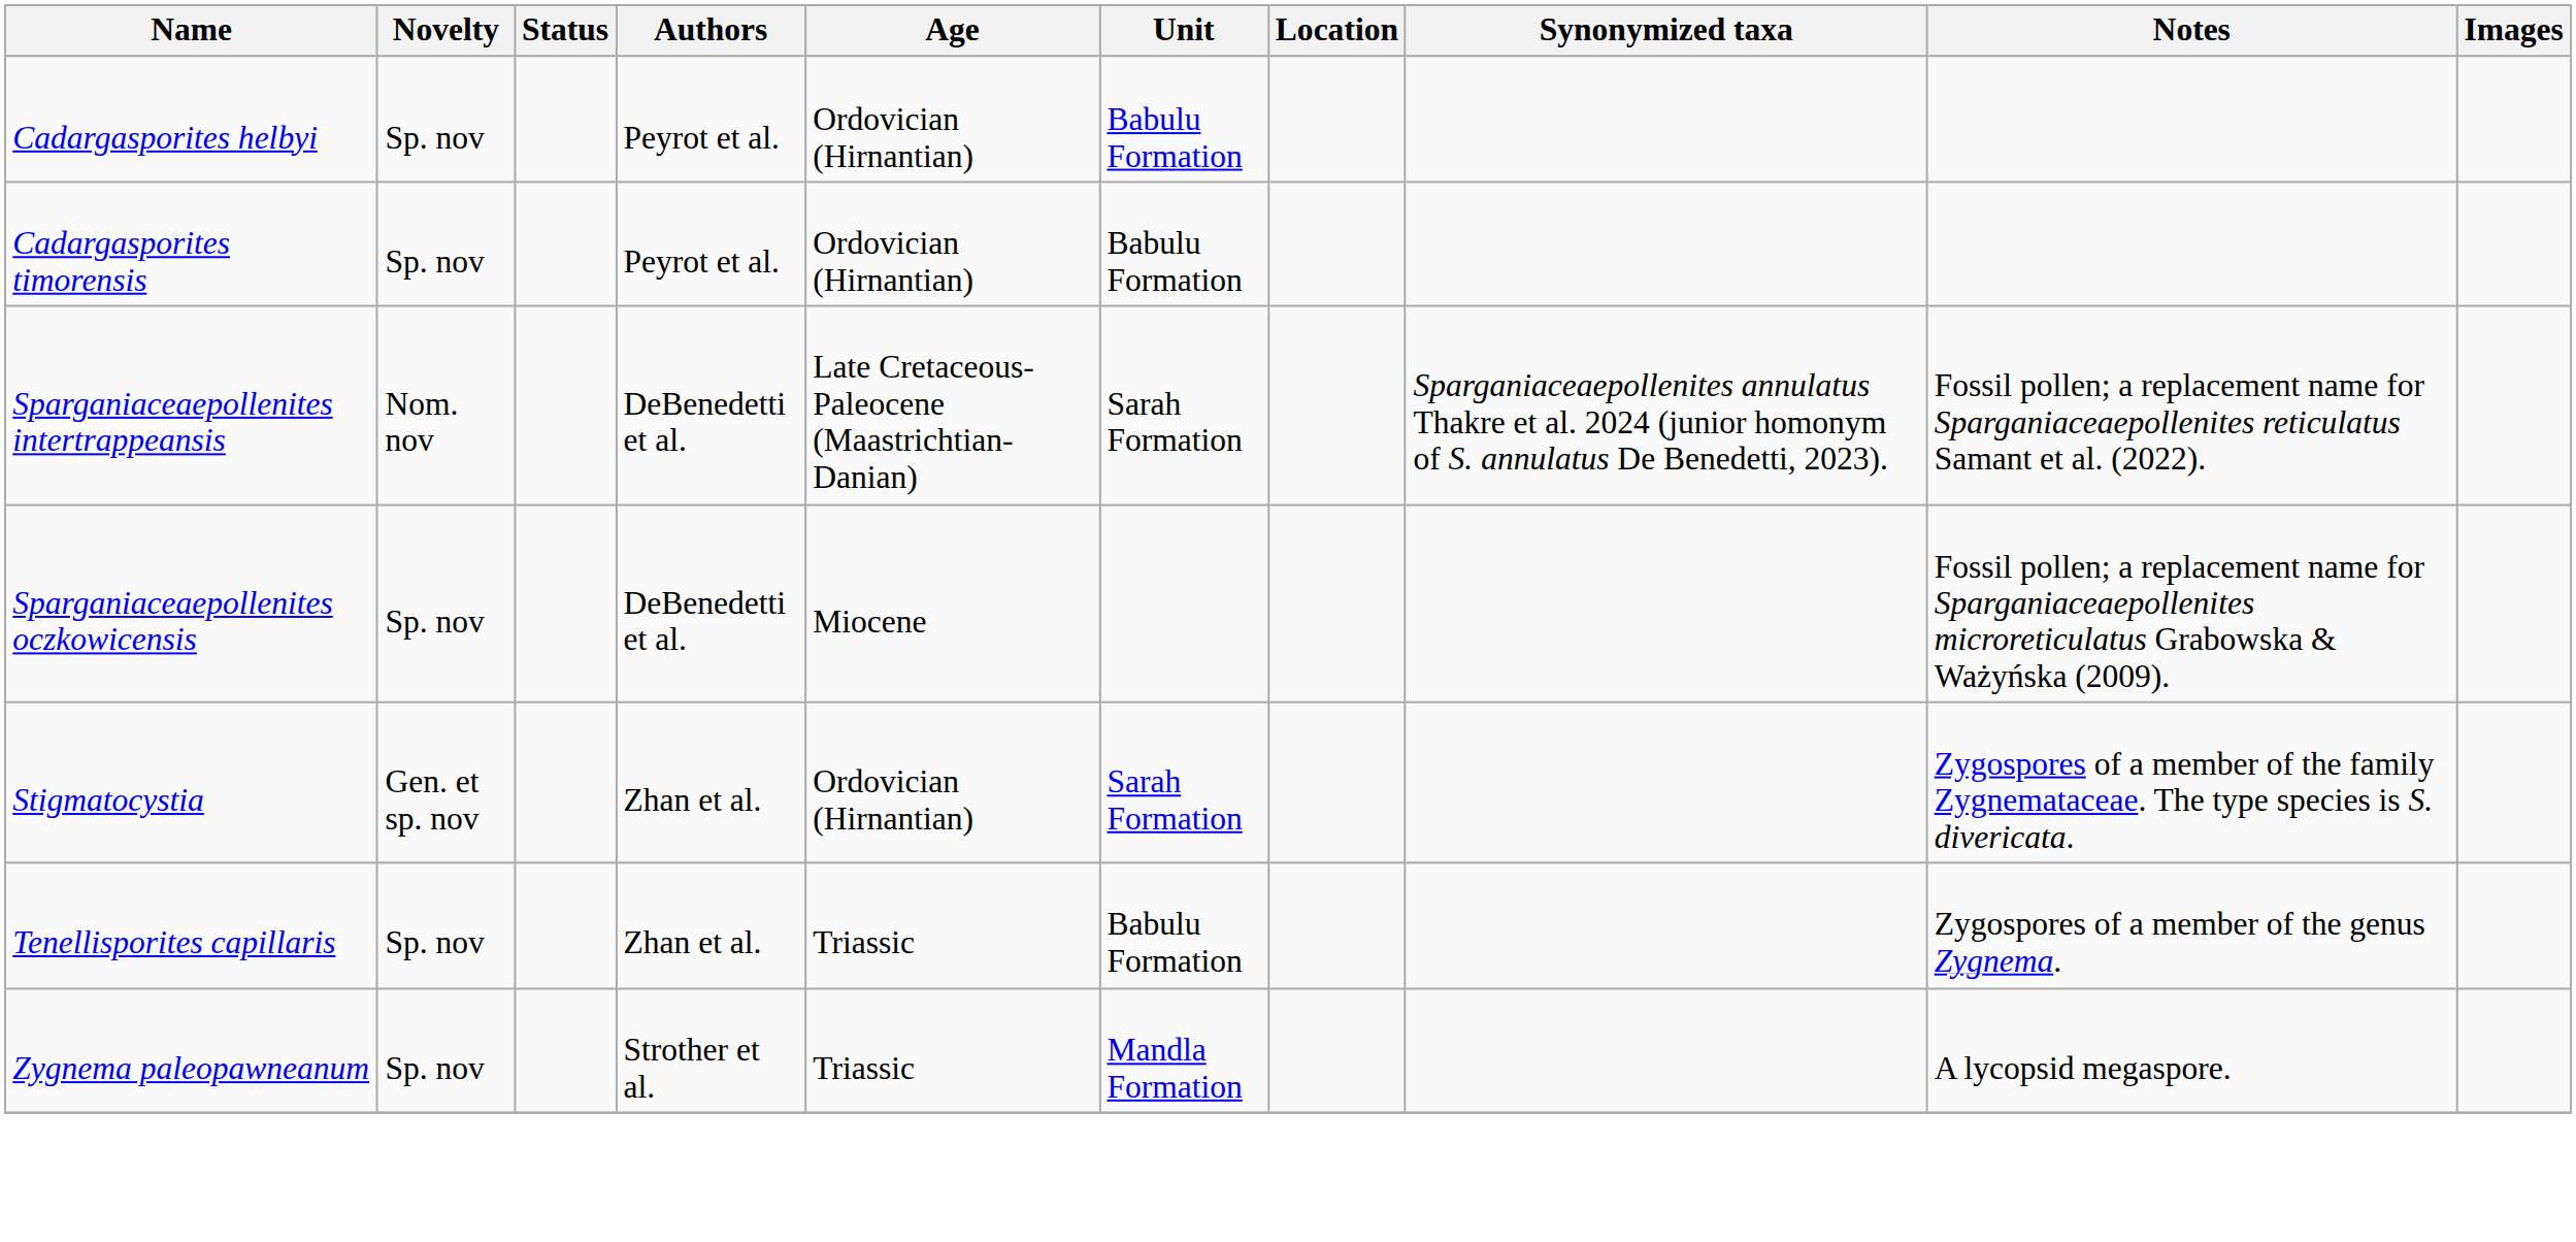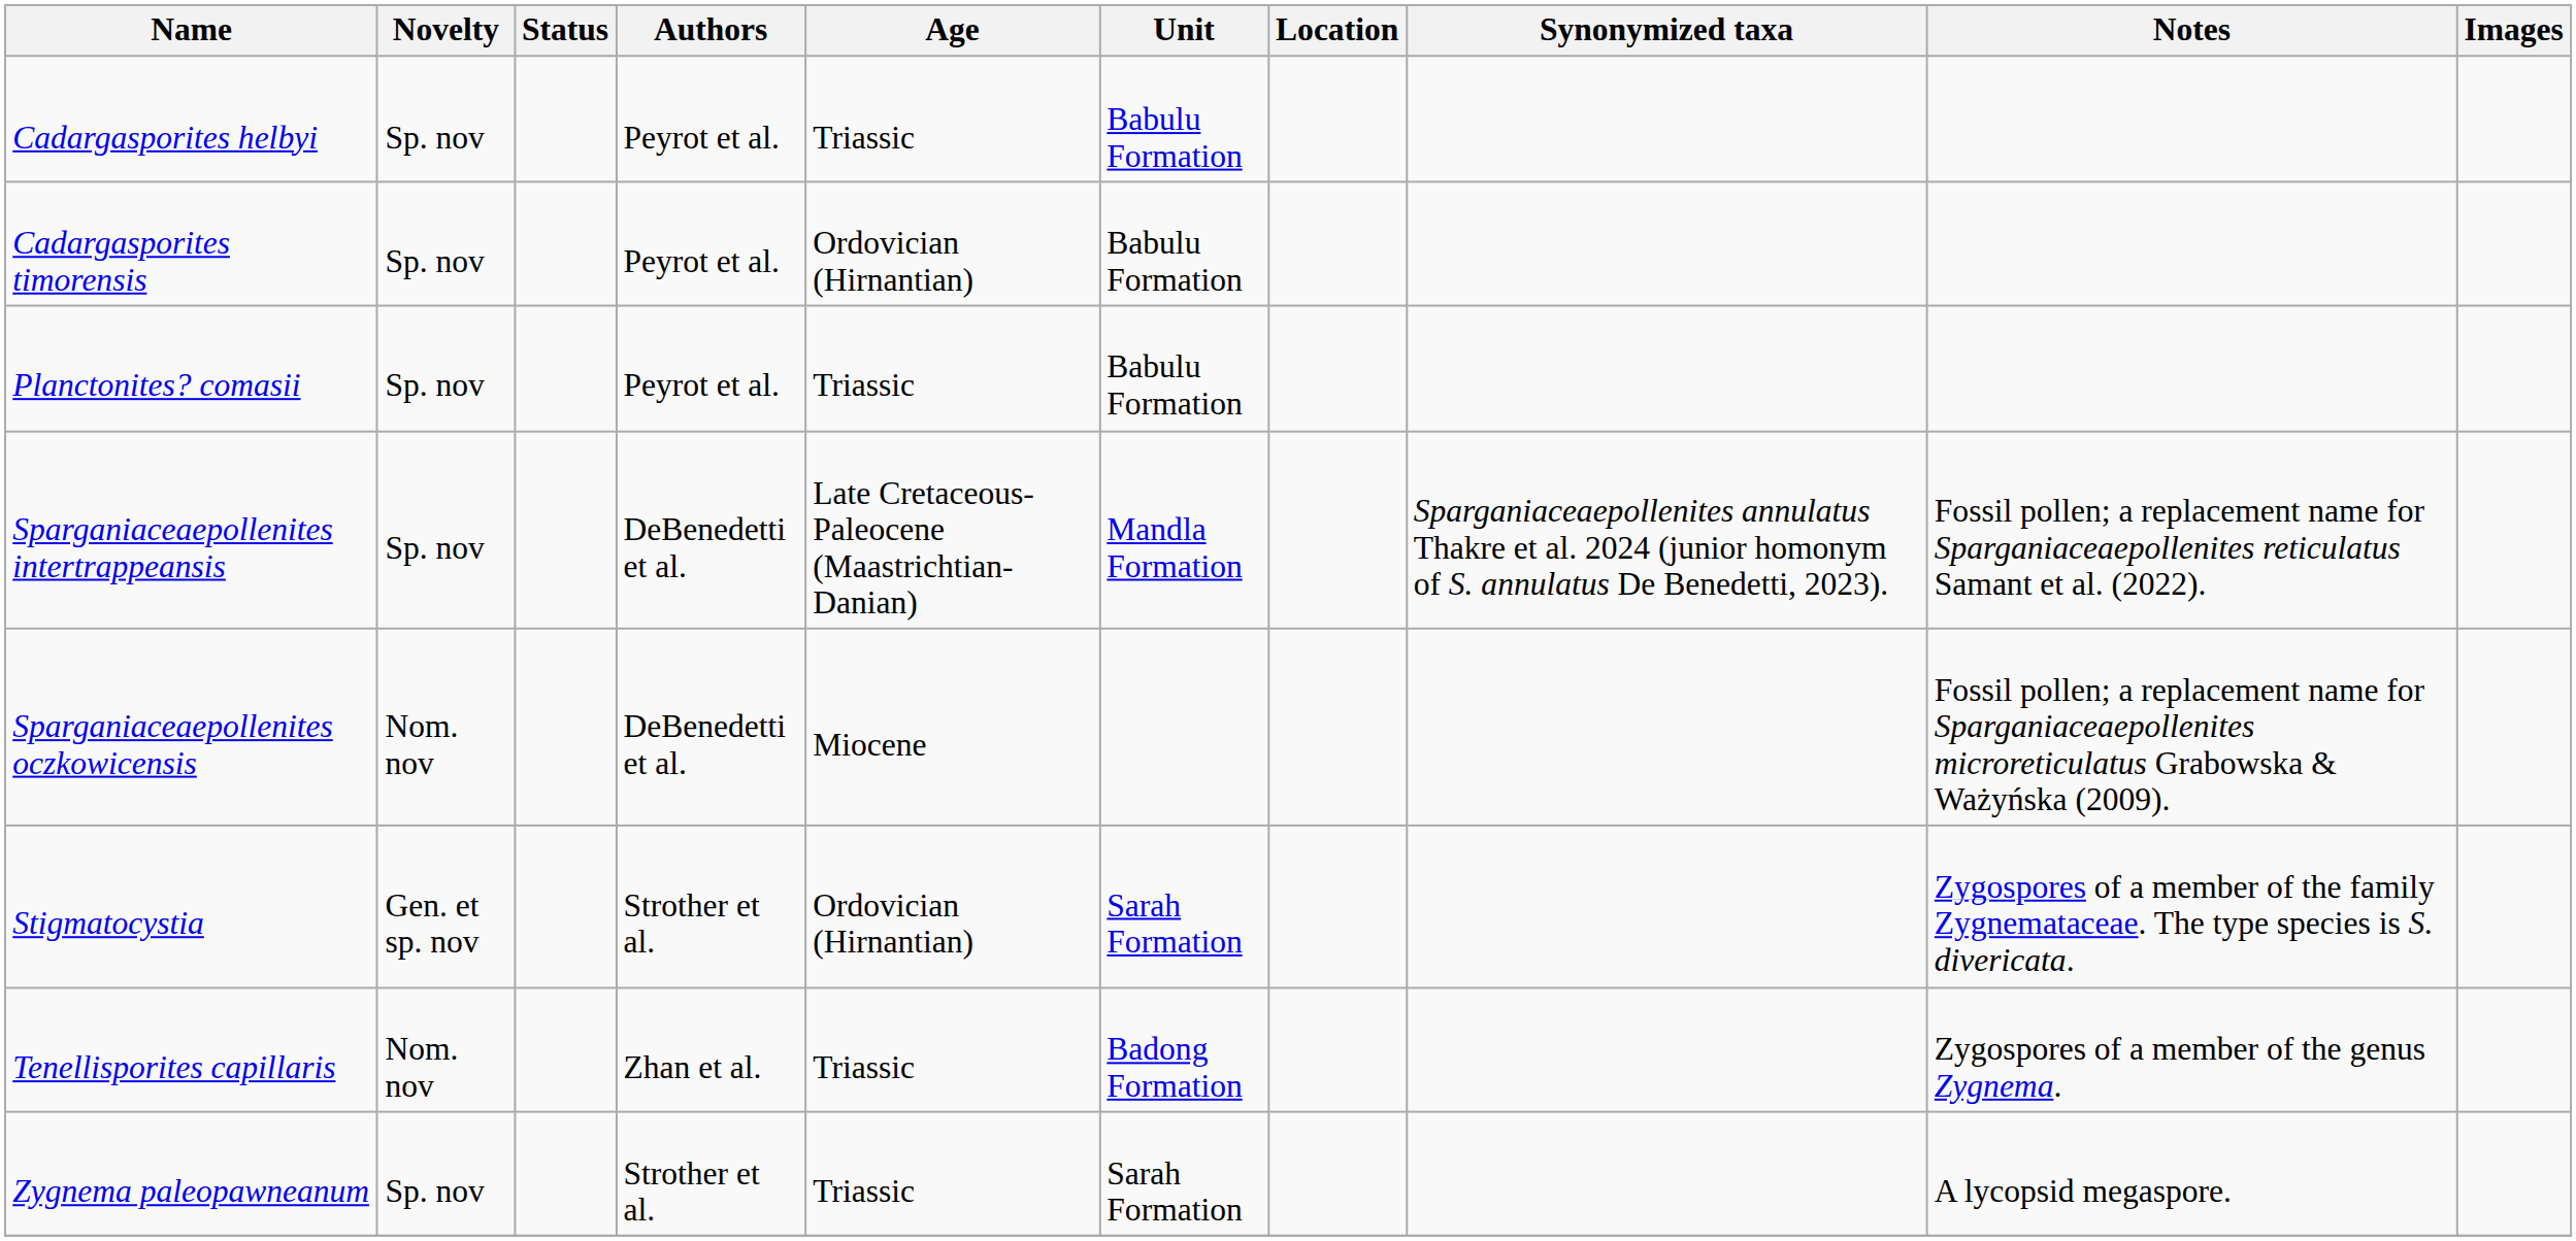 <table class="wikitable sortable" align="center" width="100%">
 <tr>
 <th>Name</th>
 <th>Novelty</th>
 <th>Status</th>
 <th>Authors</th>
 <th>Age</th>
 <th>Unit</th>
 <th>Location</th>
 <th>Synonymized taxa</th>
 <th>Notes</th>
 <th>Images</th>
 </tr>
 <tr>
 <td><br><em><a href='#'>Cadargasporites helbyi</a></em></td>
 <td><br>Sp. nov</td>
 <td></td>
 <td><br>Peyrot et al.</td>
-<td><br>Ordovician (Hirnantian)</td>
+<td><br>Triassic</td>
 <td><br><a href='#'>Babulu Formation</a></td>
 <td><br></td>
 <td></td>
 <td></td>
 <td></td>
 </tr>
 <tr>
 <td><br><em><a href='#'>Cadargasporites timorensis</a></em></td>
 <td><br>Sp. nov</td>
 <td></td>
 <td><br>Peyrot et al.</td>
 <td><br>Ordovician (Hirnantian)</td>
 <td><br>Babulu Formation</td>
 <td><br></td>
 <td></td>
 <td></td>
 <td></td>
 </tr>
 <tr>
+<td><br><em><a href='#'>Planctonites? comasii</a></em></td>
+<td><br>Sp. nov</td>
+<td></td>
+<td><br>Peyrot et al.</td>
+<td><br>Triassic</td>
+<td><br>Babulu Formation</td>
+<td><br></td>
+<td></td>
+<td></td>
+<td></td>
+</tr>
+<tr>
 <td><br><em><a href='#'>Sparganiaceaepollenites intertrappeansis</a></em></td>
-<td><br>Nom. nov</td>
+<td><br>Sp. nov</td>
 <td></td>
 <td><br>DeBenedetti et al.</td>
 <td><br>Late Cretaceous-Paleocene (Maastrichtian-Danian)</td>
-<td><br>Sarah Formation</td>
+<td><br><a href='#'>Mandla Formation</a></td>
 <td><br></td>
 <td><br><em>Sparganiaceaepollenites annulatus</em> Thakre et al. 2024 (junior homonym of <em>S. annulatus</em> De Benedetti, 2023).</td>
 <td><br>Fossil pollen; a replacement name for <em>Sparganiaceaepollenites reticulatus</em> Samant et al. (2022).</td>
 <td></td>
 </tr>
 <tr>
 <td><br><em><a href='#'>Sparganiaceaepollenites oczkowicensis</a></em></td>
-<td><br>Sp. nov</td>
+<td><br>Nom. nov</td>
 <td></td>
 <td><br>DeBenedetti et al.</td>
 <td><br>Miocene</td>
 <td></td>
 <td><br></td>
 <td></td>
 <td><br>Fossil pollen; a replacement name for <em>Sparganiaceaepollenites microreticulatus</em> Grabowska & Ważyńska (2009).</td>
 <td></td>
 </tr>
 <tr>
 <td><br><em><a href='#'>Stigmatocystia</a></em></td>
 <td><br>Gen. et sp. nov</td>
 <td></td>
-<td><br>Zhan et al.</td>
+<td><br>Strother et al.</td>
 <td><br>Ordovician (Hirnantian)</td>
 <td><br><a href='#'>Sarah Formation</a></td>
 <td><br></td>
 <td></td>
 <td><br><a href='#'>Zygospores</a> of a member of the family <a href='#'>Zygnemataceae</a>. The type species is <em>S. divericata</em>.</td>
 <td></td>
 </tr>
 <tr>
 <td><br><em><a href='#'>Tenellisporites capillaris</a></em></td>
-<td><br>Sp. nov</td>
+<td><br>Nom. nov</td>
 <td></td>
 <td><br>Zhan et al.</td>
 <td><br>Triassic</td>
-<td><br>Babulu Formation</td>
+<td><br><a href='#'>Badong Formation</a></td>
 <td><br></td>
 <td></td>
 <td><br>Zygospores of a member of the genus <em><a href='#'>Zygnema</a></em>.</td>
 <td></td>
 </tr>
 <tr>
 <td><br><em><a href='#'>Zygnema paleopawneanum</a></em></td>
 <td><br>Sp. nov</td>
 <td></td>
 <td><br>Strother et al.</td>
 <td><br>Triassic</td>
-<td><br><a href='#'>Mandla Formation</a></td>
+<td><br>Sarah Formation</td>
 <td><br></td>
 <td></td>
 <td><br>A lycopsid megaspore.</td>
 <td></td>
 </tr>
 <tr>
 </tr>
 </table>
